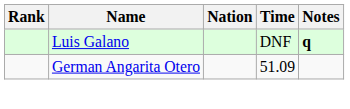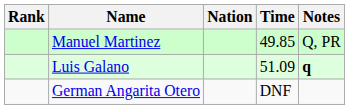 <table class="wikitable sortable">
 <tr>
 <th>Rank</th>
 <th>Name</th>
 <th>Nation</th>
 <th>Time</th>
 <th>Notes</th>
 </tr>
+<tr bgcolor=ccffcc>
+<td></td>
+<td><a href='#'>Manuel Martinez</a></td>
+<td></td>
+<td>49.85</td>
+<td>Q, PR</td>
+</tr>
 <tr bgcolor=ddffdd>
 <td></td>
 <td><a href='#'>Luis Galano</a></td>
 <td></td>
-<td>DNF</td>
+<td>51.09</td>
 <td><strong>q</strong></td>
 </tr>
 <tr>
 <td></td>
 <td><a href='#'>German Angarita Otero</a></td>
 <td></td>
-<td>51.09</td>
+<td>DNF</td>
 <td></td>
 </tr>
 </table>
